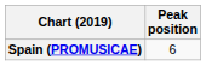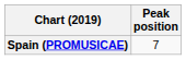 <table class="wikitable plainrowheaders" style="text-align:center">
 <tr>
 <th scope="col">Chart (2019)</th>
 <th scope="col">Peak<br>position</th>
 </tr>
 <tr>
 <th scope="row">Spain (<a href='#'>PROMUSICAE</a>)</th>
-<td>6</td>
+<td>7</td>
 </tr>
 </table>
